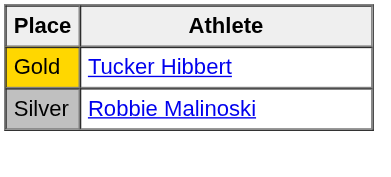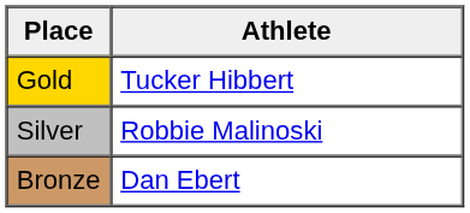 <table border=1 cellpadding=5 cellspacing=0>
 <tr>
 <th style="background:#efefef;" width="20">Place</th>
 <th style="background:#efefef;" width="200">Athlete</th>
 </tr>
 <tr align=left>
 <td style="background:gold;">Gold</td>
 <td><a href='#'>Tucker Hibbert</a></td>
 </tr>
 <tr align=left>
 <td style="background:silver;">Silver</td>
 <td><a href='#'>Robbie Malinoski</a></td>
 </tr>
+<tr align=left>
+<td style="background:#CC9966;">Bronze</td>
+<td><a href='#'>Dan Ebert</a></td>
+</tr>
 </table>
